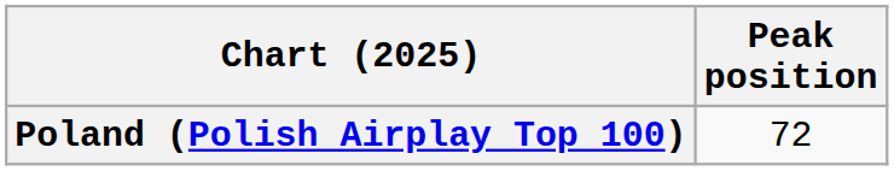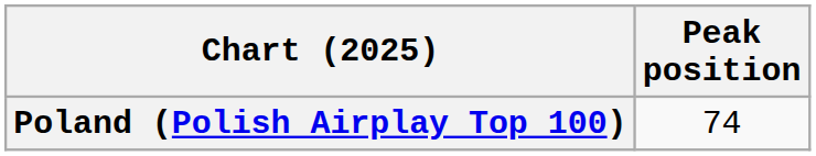 <table class="wikitable plainrowheaders" style="text-align:center">
 <tr>
 <th>Chart (2025)</th>
 <th>Peak<br>position</th>
 </tr>
 <tr>
 <th scope="row">Poland (<a href='#'>Polish Airplay Top 100</a>)</th>
-<td>72</td>
+<td>74</td>
 </tr>
 </table>
